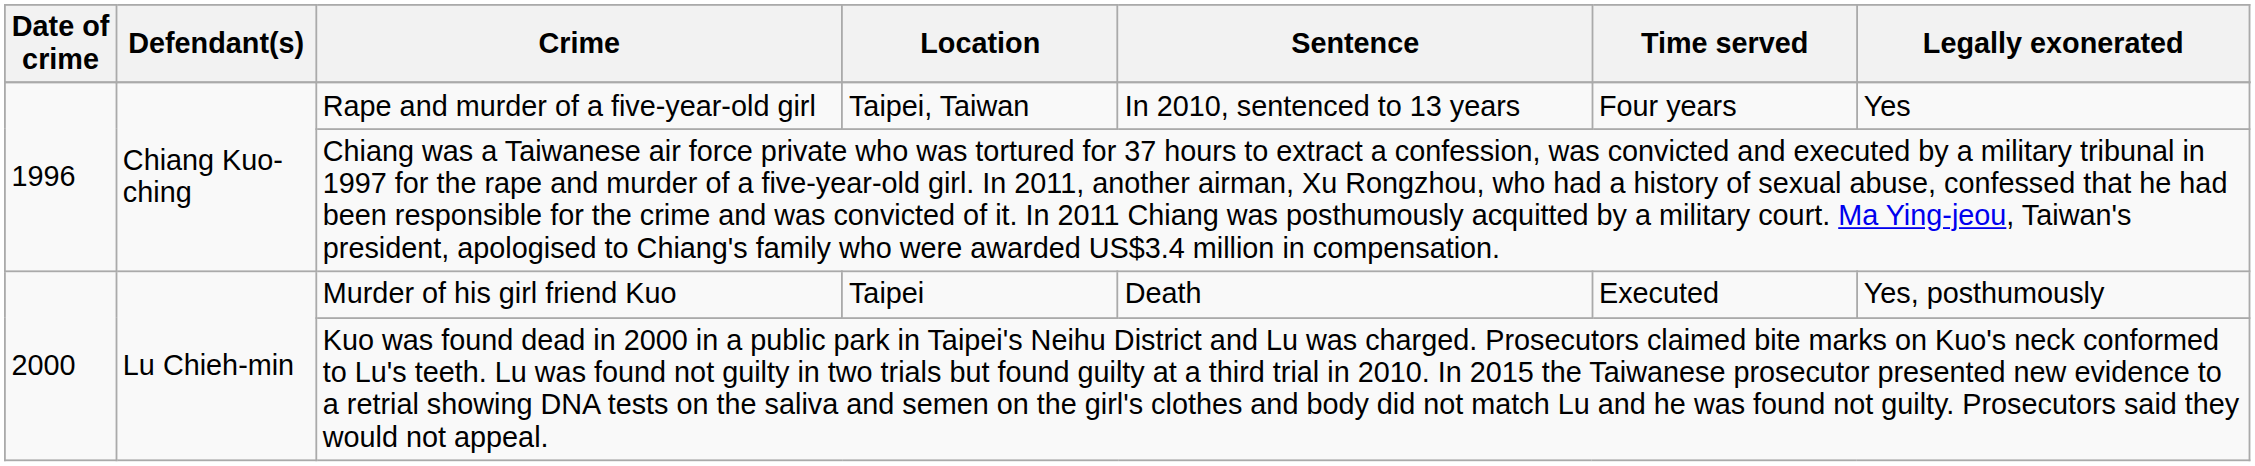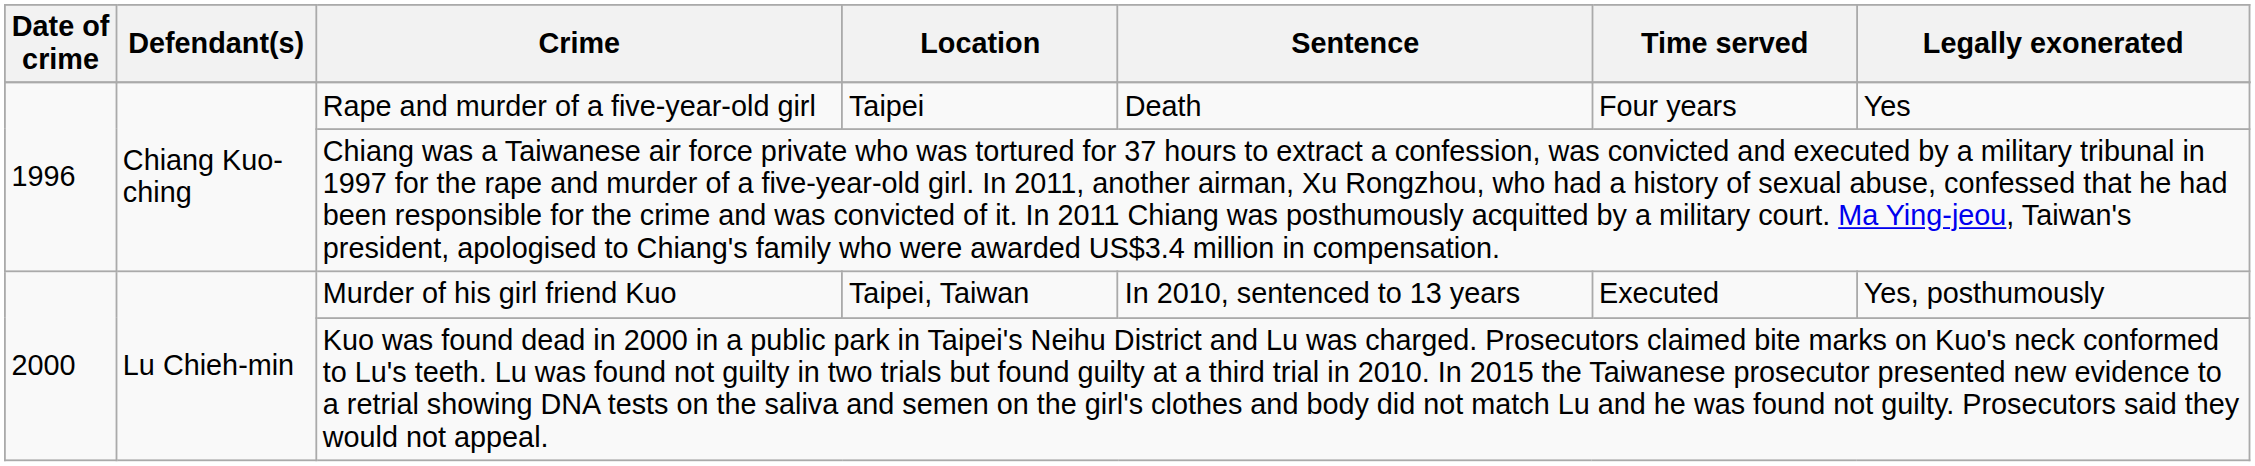 <table class="wikitable sortable">
 <tr>
 <th>Date of crime</th>
 <th>Defendant(s)</th>
 <th>Crime</th>
 <th>Location</th>
 <th>Sentence</th>
 <th>Time served</th>
 <th>Legally exonerated</th>
 </tr>
 <tr>
 </tr>
 <tr ->
 <td rowspan="2">1996</td>
 <td rowspan="2">Chiang Kuo-ching</td>
 <td>Rape and murder of a five-year-old girl</td>
-<td>Taipei, Taiwan</td>
-<td>In 2010, sentenced to 13 years</td>
+<td>Taipei</td>
+<td>Death</td>
 <td>Four years</td>
 <td>Yes</td>
 </tr>
 <tr>
 <td colspan=5>Chiang was a Taiwanese air force private who was tortured for 37 hours to extract a confession, was convicted and executed by a military tribunal in 1997 for the rape and murder of a five-year-old girl. In 2011, another airman, Xu Rongzhou, who had a history of sexual abuse, confessed that he had been responsible for the crime and was convicted of it. In 2011 Chiang was posthumously acquitted by a military court. <a href='#'>Ma Ying-jeou</a>, Taiwan's president, apologised to Chiang's family who were awarded US$3.4 million in compensation.</td>
 </tr>
 <tr ->
 <td rowspan="2">2000</td>
 <td rowspan="2">Lu Chieh-min</td>
 <td>Murder of his girl friend Kuo</td>
-<td>Taipei</td>
-<td>Death</td>
+<td>Taipei, Taiwan</td>
+<td>In 2010, sentenced to 13 years</td>
 <td>Executed</td>
 <td>Yes, posthumously</td>
 </tr>
 <tr>
 <td colspan=5>Kuo was found dead in 2000 in a public park in Taipei's Neihu District and Lu was charged. Prosecutors claimed bite marks on Kuo's neck conformed to Lu's teeth. Lu was found not guilty in two trials but found guilty at a third trial in 2010. In 2015 the Taiwanese prosecutor presented new evidence to a retrial showing DNA tests on the saliva and semen on the girl's clothes and body did not match Lu and he was found not guilty. Prosecutors said they would not appeal.</td>
 </tr>
 </table>
